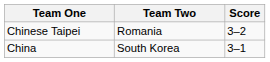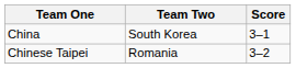 <table class="wikitable">
 <tr>
 <th width=150>Team One</th>
 <th width=150>Team Two</th>
 <th width=50>Score</th>
 </tr>
 <tr>
+<td>China</td>
+<td>South Korea</td>
+<td>3–1</td>
+</tr>
+<tr>
 <td>Chinese Taipei</td>
 <td>Romania</td>
 <td>3–2</td>
 </tr>
-<tr>
-<td>China</td>
-<td>South Korea</td>
-<td>3–1</td>
-</tr>
 </table>
